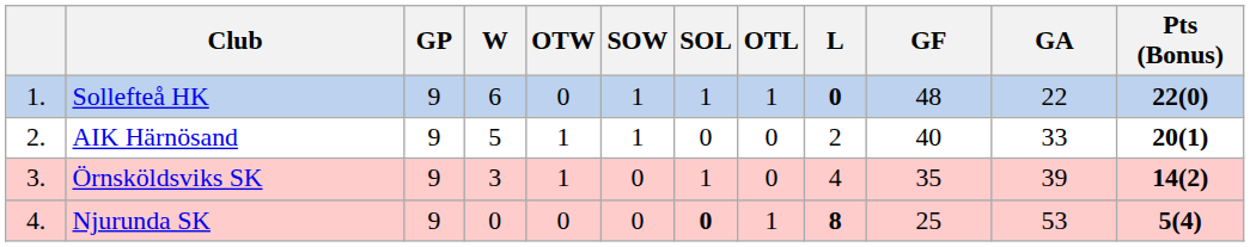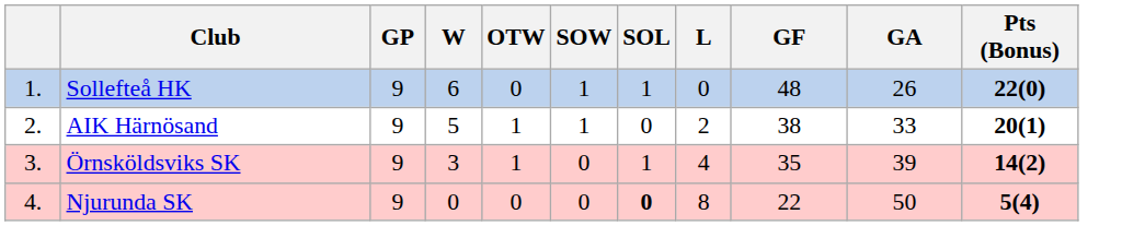 <table class="wikitable">
 <tr>
 <th width="30"></th>
 <th width="200">Club</th>
 <th width="30">GP</th>
 <th width="30">W</th>
 <th width="30">OTW</th>
 <th width="30">SOW</th>
 <th width="30">SOL</th>
-<th width="30">OTL</th>
 <th width="30">L</th>
 <th width="70">GF</th>
 <th width="70">GA</th>
 <th width="70">Pts (Bonus)</th>
 </tr>
 <tr bgcolor="#BCD2EE" align="center">
 <td>1.</td>
 <td align="left"><a href='#'>Sollefteå HK</a></td>
 <td>9</td>
 <td>6</td>
 <td>0</td>
 <td>1</td>
 <td>1</td>
-<td>1</td>
-<td><strong>0</strong></td>
+<td>0</td>
 <td>48</td>
-<td>22</td>
+<td>26</td>
 <td><strong>22(0)</strong></td>
 </tr>
 <tr bgcolor="#FFFFFF" align="center">
 <td>2.</td>
 <td align="left"><a href='#'>AIK Härnösand</a></td>
 <td>9</td>
 <td>5</td>
 <td>1</td>
 <td>1</td>
 <td>0</td>
-<td>0</td>
 <td>2</td>
-<td>40</td>
+<td>38</td>
 <td>33</td>
 <td><strong>20(1)</strong></td>
 </tr>
 <tr bgcolor="#FFCCCC" align="center">
 <td>3.</td>
 <td align="left"><a href='#'>Örnsköldsviks SK</a></td>
 <td>9</td>
 <td>3</td>
 <td>1</td>
 <td>0</td>
 <td>1</td>
-<td>0</td>
 <td>4</td>
 <td>35</td>
 <td>39</td>
 <td><strong>14(2)</strong></td>
 </tr>
 <tr bgcolor="#FFCCCC" align="center">
 <td>4.</td>
 <td align="left"><a href='#'>Njurunda SK</a></td>
 <td>9</td>
 <td>0</td>
 <td>0</td>
 <td>0</td>
 <td><strong>0</strong></td>
-<td>1</td>
-<td><strong>8</strong></td>
-<td>25</td>
-<td>53</td>
+<td>8</td>
+<td>22</td>
+<td>50</td>
 <td><strong>5(4)</strong></td>
 </tr>
 </table>
